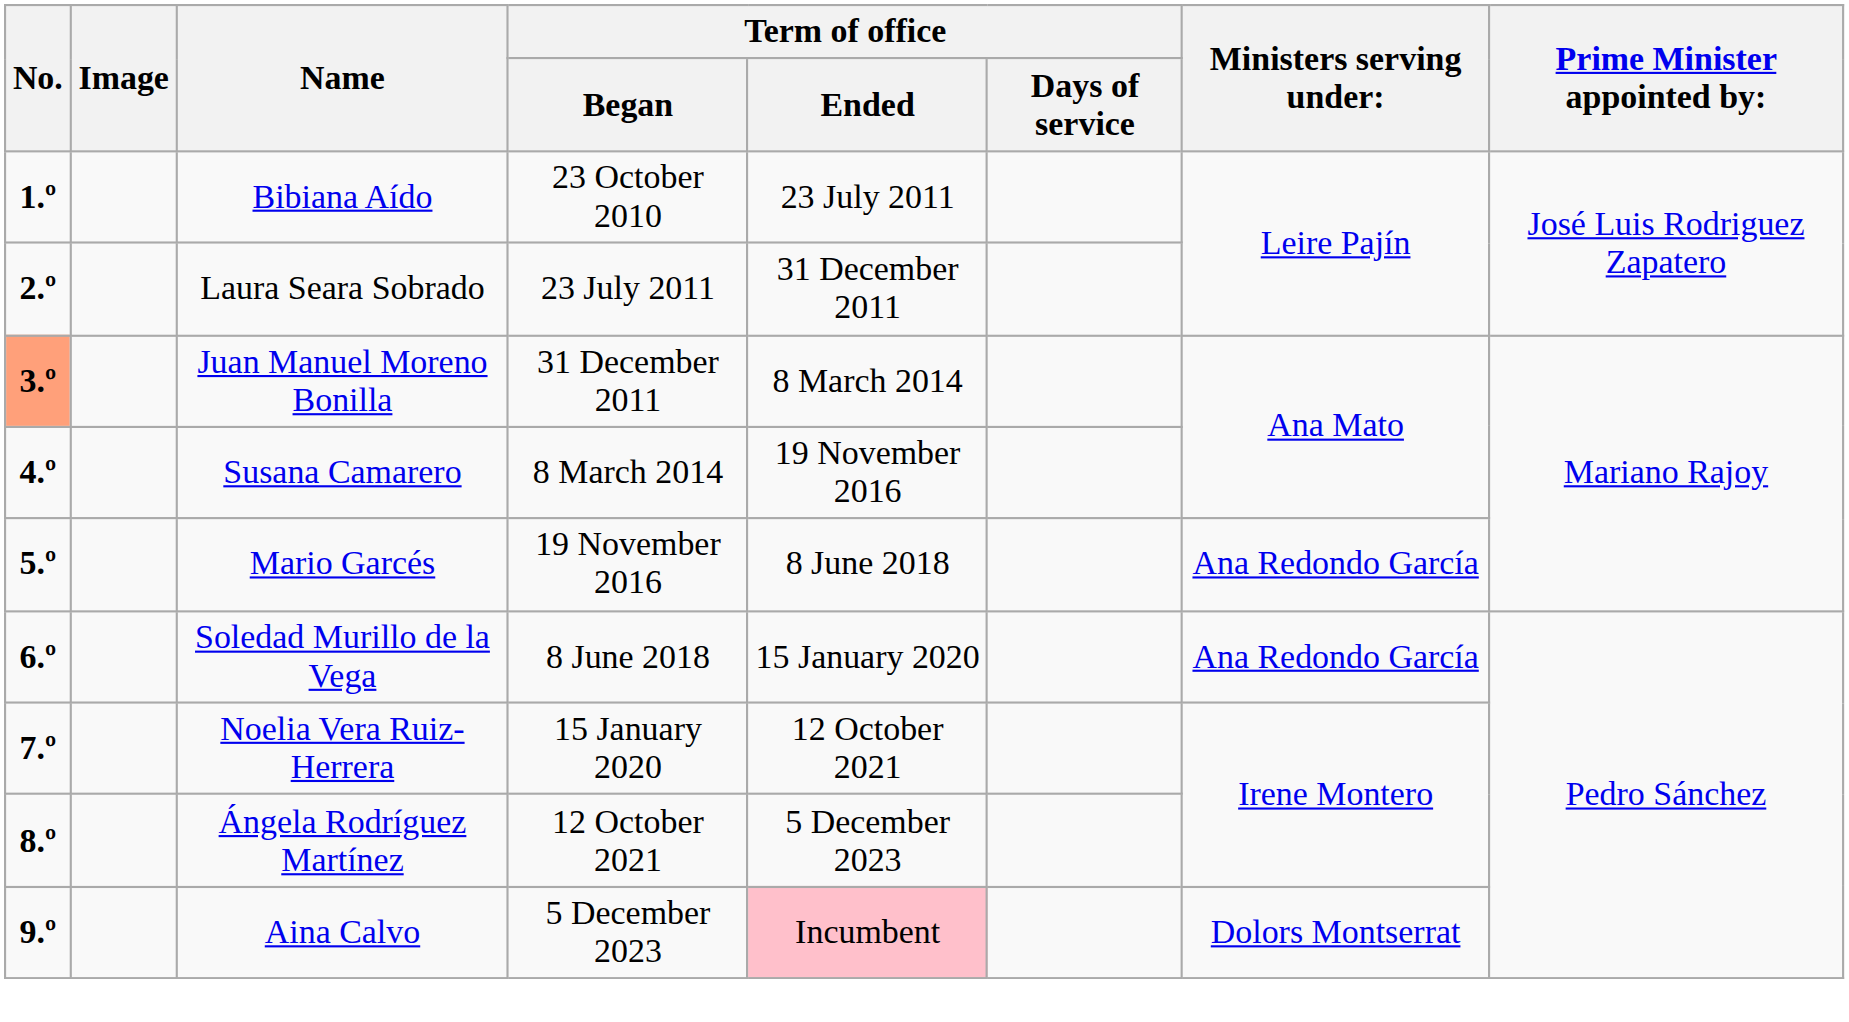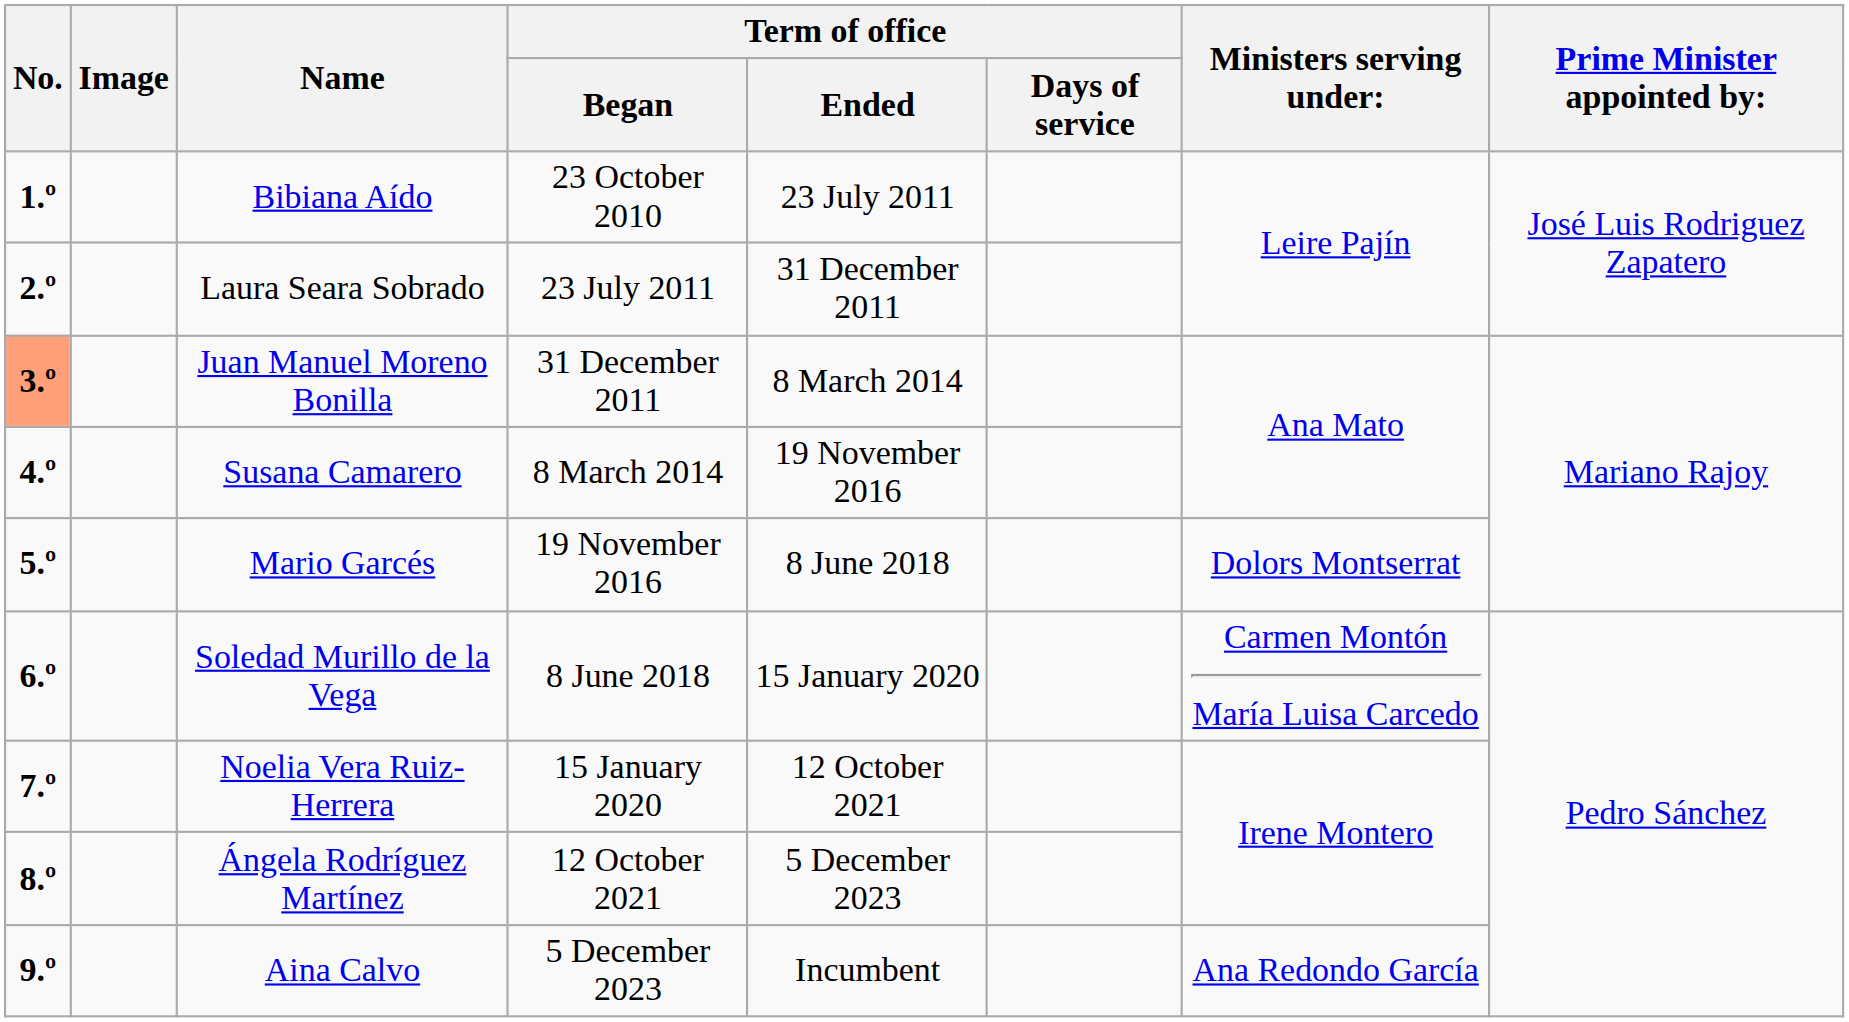 <table class="wikitable sortable" style="clear:right; text-align:center">
 <tr>
 <th rowspan="2">No.</th>
 <th rowspan="2">Image</th>
 <th rowspan="2">Name</th>
 <th colspan="3">Term of office</th>
 <th rowspan="2">Ministers serving under:</th>
 <th rowspan="2"><a href='#'>Prime Minister</a> appointed by:</th>
 </tr>
 <tr>
 <th>Began</th>
 <th>Ended</th>
 <th>Days of service</th>
 </tr>
 <tr>
 <td><strong>1.º</strong></td>
 <td></td>
 <td><a href='#'>Bibiana Aído</a></td>
 <td>23 October 2010</td>
 <td>23 July 2011</td>
 <td></td>
 <td rowspan="2"><a href='#'>Leire Pajín</a></td>
 <td rowspan="2"><a href='#'>José Luis Rodriguez Zapatero</a></td>
 </tr>
 <tr>
 <td><strong>2.º</strong></td>
 <td></td>
 <td>Laura Seara Sobrado</td>
 <td>23 July 2011</td>
 <td>31 December 2011</td>
 <td></td>
 </tr>
 <tr>
 <td style="background: lightsalmon;"><strong>3.º</strong></td>
 <td></td>
 <td><a href='#'>Juan Manuel Moreno Bonilla</a></td>
 <td>31 December 2011</td>
 <td>8 March 2014</td>
 <td></td>
 <td rowspan="2"><a href='#'>Ana Mato</a></td>
 <td rowspan="3"><a href='#'>Mariano Rajoy</a></td>
 </tr>
 <tr>
 <td><strong>4.º</strong></td>
 <td></td>
 <td><a href='#'>Susana Camarero</a></td>
 <td>8 March 2014</td>
 <td>19 November 2016</td>
 <td></td>
 </tr>
 <tr>
 <td><strong>5.º</strong></td>
 <td></td>
 <td><a href='#'>Mario Garcés</a></td>
 <td>19 November 2016</td>
 <td>8 June 2018</td>
 <td></td>
-<td><a href='#'>Ana Redondo García</a></td>
+<td><a href='#'>Dolors Montserrat</a></td>
 </tr>
 <tr>
 <td><strong>6.º</strong></td>
 <td></td>
 <td><a href='#'>Soledad Murillo de la Vega</a></td>
 <td>8 June 2018</td>
 <td>15 January 2020</td>
 <td></td>
-<td><a href='#'>Ana Redondo García</a></td>
+<td><a href='#'>Carmen Montón</a><hr><a href='#'>María Luisa Carcedo</a></td>
 <td rowspan="4"><a href='#'>Pedro Sánchez</a></td>
 </tr>
 <tr>
 <td><strong>7.º</strong></td>
 <td></td>
 <td><a href='#'>Noelia Vera Ruiz-Herrera</a></td>
 <td>15 January 2020</td>
 <td>12 October 2021</td>
 <td></td>
 <td rowspan=2><a href='#'>Irene Montero</a></td>
 </tr>
 <tr>
 <td><strong>8.º</strong></td>
 <td></td>
 <td><a href='#'>Ángela Rodríguez Martínez</a></td>
 <td>12 October 2021</td>
 <td>5 December 2023</td>
 <td></td>
 </tr>
 <tr>
 <td><strong>9.º</strong></td>
 <td></td>
 <td><a href='#'>Aina Calvo</a></td>
 <td>5 December 2023</td>
-<td style="background: pink;">Incumbent</td>
+<td>Incumbent</td>
 <td></td>
-<td><a href='#'>Dolors Montserrat</a></td>
+<td><a href='#'>Ana Redondo García</a></td>
 </tr>
 </table>
